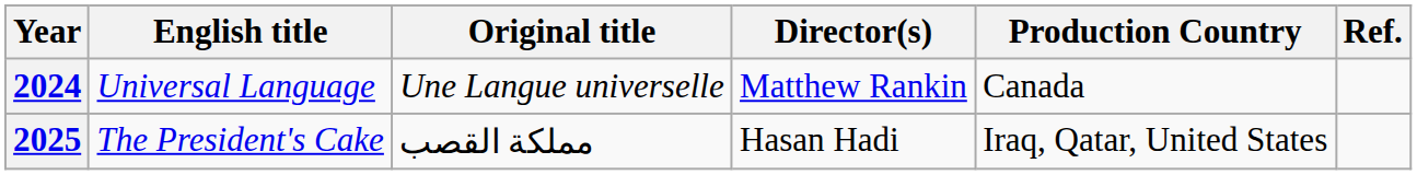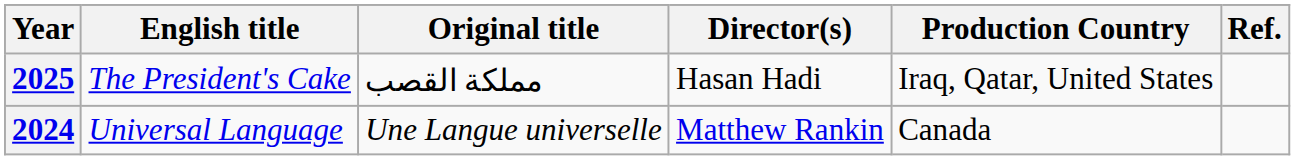 <table class="wikitable">
 <tr>
 <th>Year</th>
 <th>English title</th>
 <th>Original title</th>
 <th>Director(s)</th>
 <th>Production Country</th>
 <th>Ref.</th>
 </tr>
 <tr>
+<th><a href='#'>2025</a></th>
+<td><em><a href='#'>The President's Cake</a></em></td>
+<td>مملكة القصب</td>
+<td>Hasan Hadi</td>
+<td>Iraq, Qatar, United States</td>
+<td></td>
+</tr>
+<tr>
 <th><a href='#'>2024</a></th>
 <td><em><a href='#'>Universal Language</a></em></td>
 <td><em>Une Langue universelle</em></td>
 <td><a href='#'>Matthew Rankin</a></td>
 <td>Canada</td>
 <td></td>
 </tr>
-<tr>
-<th><a href='#'>2025</a></th>
-<td><em><a href='#'>The President's Cake</a></em></td>
-<td>مملكة القصب</td>
-<td>Hasan Hadi</td>
-<td>Iraq, Qatar, United States</td>
-<td></td>
-</tr>
 </table>
